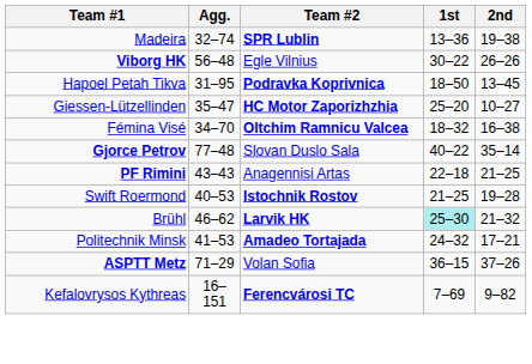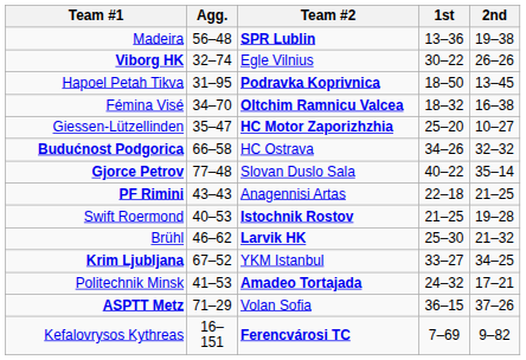 <table class=wikitable style="text-align:center">
 <tr>
 <th width=200>Team #1</th>
 <th width=50>Agg.</th>
 <th width=200>Team #2</th>
 <th width=50>1st</th>
 <th width=50>2nd</th>
 </tr>
 <tr>
 <td align=right><a href='#'>Madeira</a> </td>
-<td>32–74</td>
+<td>56–48</td>
 <td align=left> <strong><a href='#'>SPR Lublin</a></strong></td>
 <td align=center>13–36</td>
 <td align=center>19–38</td>
 </tr>
 <tr>
 <td align=right><strong><a href='#'>Viborg HK</a></strong> </td>
-<td>56–48</td>
+<td>32–74</td>
 <td align=left> <a href='#'>Egle Vilnius</a></td>
 <td align=center>30–22</td>
 <td align=center>26–26</td>
 </tr>
 <tr>
 <td align=right><a href='#'>Hapoel Petah Tikva</a> </td>
 <td>31–95</td>
 <td align=left> <strong><a href='#'>Podravka Koprivnica</a></strong></td>
 <td align=center>18–50</td>
 <td align=center>13–45</td>
 </tr>
 <tr>
+<td align=right><a href='#'>Fémina Visé</a> </td>
+<td>34–70</td>
+<td align=left> <strong><a href='#'>Oltchim Ramnicu Valcea</a></strong></td>
+<td align=center>18–32</td>
+<td align=center>16–38</td>
+</tr>
+<tr>
 <td align=right><a href='#'>Giessen-Lützellinden</a> </td>
 <td>35–47</td>
 <td align=left> <strong><a href='#'>HC Motor Zaporizhzhia</a></strong></td>
 <td align=center>25–20</td>
 <td align=center>10–27</td>
 </tr>
 <tr>
-<td align=right><a href='#'>Fémina Visé</a> </td>
-<td>34–70</td>
-<td align=left> <strong><a href='#'>Oltchim Ramnicu Valcea</a></strong></td>
-<td align=center>18–32</td>
-<td align=center>16–38</td>
+<td align=right><strong><a href='#'>Budućnost Podgorica</a></strong> </td>
+<td>66–58</td>
+<td align=left> <a href='#'>HC Ostrava</a></td>
+<td align=center>34–26</td>
+<td align=center>32–32</td>
 </tr>
 <tr>
 <td align=right><strong><a href='#'>Gjorce Petrov</a></strong> </td>
 <td>77–48</td>
 <td align=left> <a href='#'>Slovan Duslo Sala</a></td>
 <td align=center>40–22</td>
 <td align=center>35–14</td>
 </tr>
 <tr>
 <td align=right><strong><a href='#'>PF Rimini</a></strong> </td>
 <td>43–43</td>
 <td align=left> <a href='#'>Anagennisi Artas</a></td>
 <td align=center>22–18</td>
 <td align=center>21–25</td>
 </tr>
 <tr>
 <td align=right><a href='#'>Swift Roermond</a> </td>
 <td>40–53</td>
 <td align=left> <strong><a href='#'>Istochnik Rostov</a></strong></td>
 <td align=center>21–25</td>
 <td align=center>19–28</td>
 </tr>
 <tr>
 <td align=right><a href='#'>Brühl</a> </td>
 <td>46–62</td>
 <td align=left> <strong><a href='#'>Larvik HK</a></strong></td>
-<td align=center style="background: paleturquoise;">25–30</td>
+<td align=center>25–30</td>
 <td align=center>21–32</td>
+</tr>
+<tr>
+<td align=right><strong><a href='#'>Krim Ljubljana</a></strong> </td>
+<td>67–52</td>
+<td align=left> <a href='#'>YKM Istanbul</a></td>
+<td align=center>33–27</td>
+<td align=center>34–25</td>
 </tr>
 <tr>
 <td align=right><a href='#'>Politechnik Minsk</a> </td>
 <td>41–53</td>
 <td align=left> <strong><a href='#'>Amadeo Tortajada</a></strong></td>
 <td align=center>24–32</td>
 <td align=center>17–21</td>
 </tr>
 <tr>
 <td align=right><strong><a href='#'>ASPTT Metz</a></strong> </td>
 <td>71–29</td>
 <td align=left> <a href='#'>Volan Sofia</a></td>
 <td align=center>36–15</td>
 <td align=center>37–26</td>
 </tr>
 <tr>
 <td align=right><a href='#'>Kefalovrysos Kythreas</a> </td>
 <td>16–151</td>
 <td align=left> <strong><a href='#'>Ferencvárosi TC</a></strong></td>
 <td align=center>7–69</td>
 <td align=center>9–82</td>
 </tr>
 </table>
